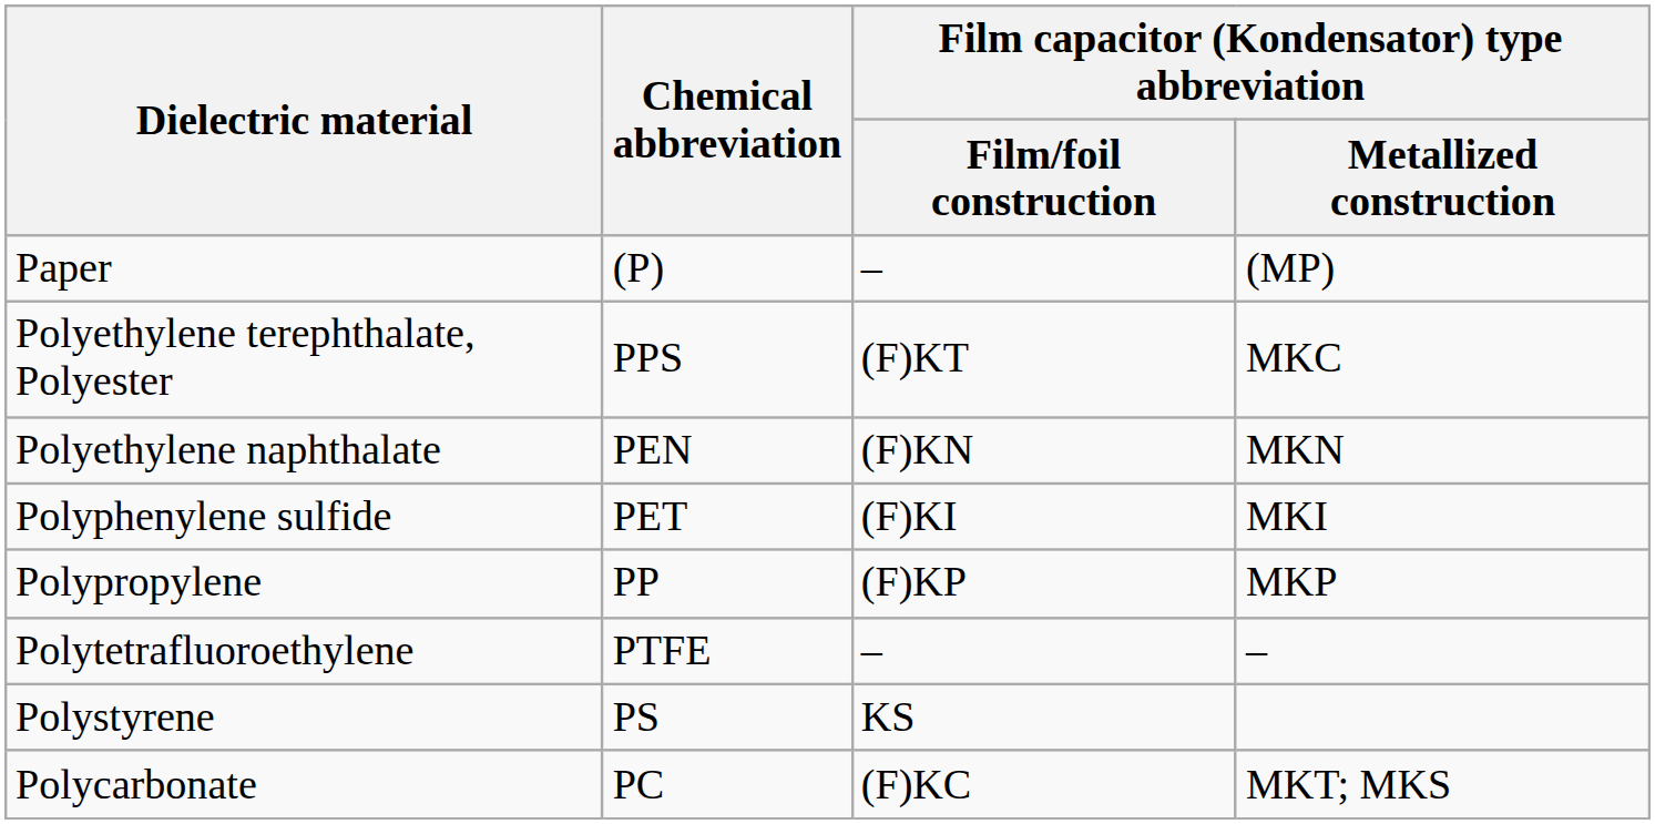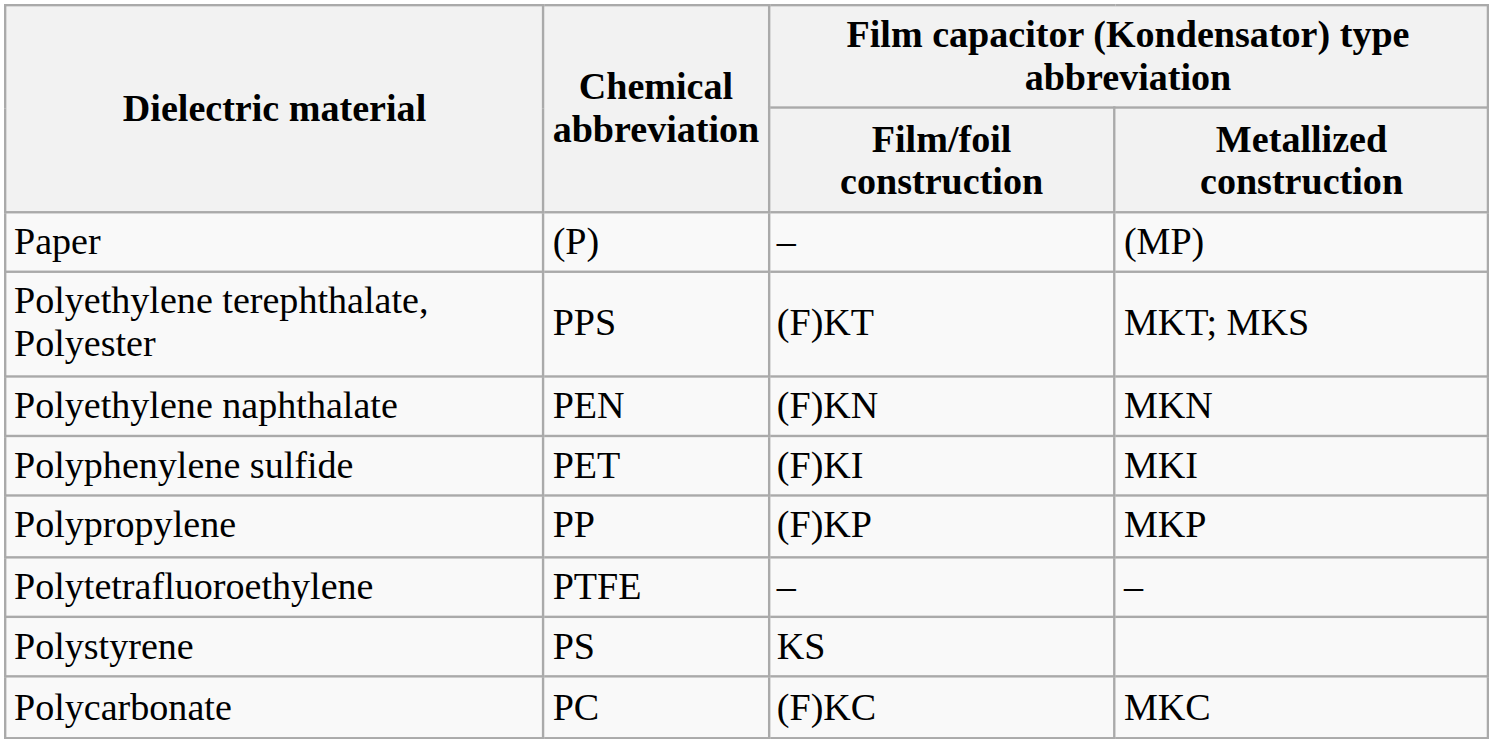 <table class="wikitable centered" style="margin:1em auto;">
 <tr class="hintergrundfarbe6">
 <th rowspan="2">Dielectric material</th>
 <th rowspan="2">Chemical<br>abbreviation</th>
 <th colspan="2">Film capacitor (Kondensator) type abbreviation</th>
 </tr>
 <tr class="hintergrundfarbe6">
 <th>Film/foil construction</th>
 <th>Metallized construction</th>
 </tr>
 <tr>
 <td>Paper</td>
 <td>(P)</td>
 <td>–</td>
 <td>(MP)</td>
 </tr>
 <tr>
 <td>Polyethylene terephthalate, Polyester</td>
 <td>PPS</td>
 <td>(F)KT</td>
-<td>MKC</td>
+<td>MKT; MKS</td>
 </tr>
 <tr>
 <td>Polyethylene naphthalate</td>
 <td>PEN</td>
 <td>(F)KN</td>
 <td>MKN</td>
 </tr>
 <tr>
 <td>Polyphenylene sulfide</td>
 <td>PET</td>
 <td>(F)KI</td>
 <td>MKI</td>
 </tr>
 <tr>
 <td>Polypropylene</td>
 <td>PP</td>
 <td>(F)KP</td>
 <td>MKP</td>
 </tr>
 <tr>
 <td>Polytetrafluoroethylene</td>
 <td>PTFE</td>
 <td>–</td>
 <td>–</td>
 </tr>
 <tr>
 <td>Polystyrene</td>
 <td>PS</td>
 <td>KS</td>
 <td></td>
 </tr>
 <tr>
 <td>Polycarbonate</td>
 <td>PC</td>
 <td>(F)KC</td>
-<td>MKT; MKS</td>
+<td>MKC</td>
 </tr>
 </table>
